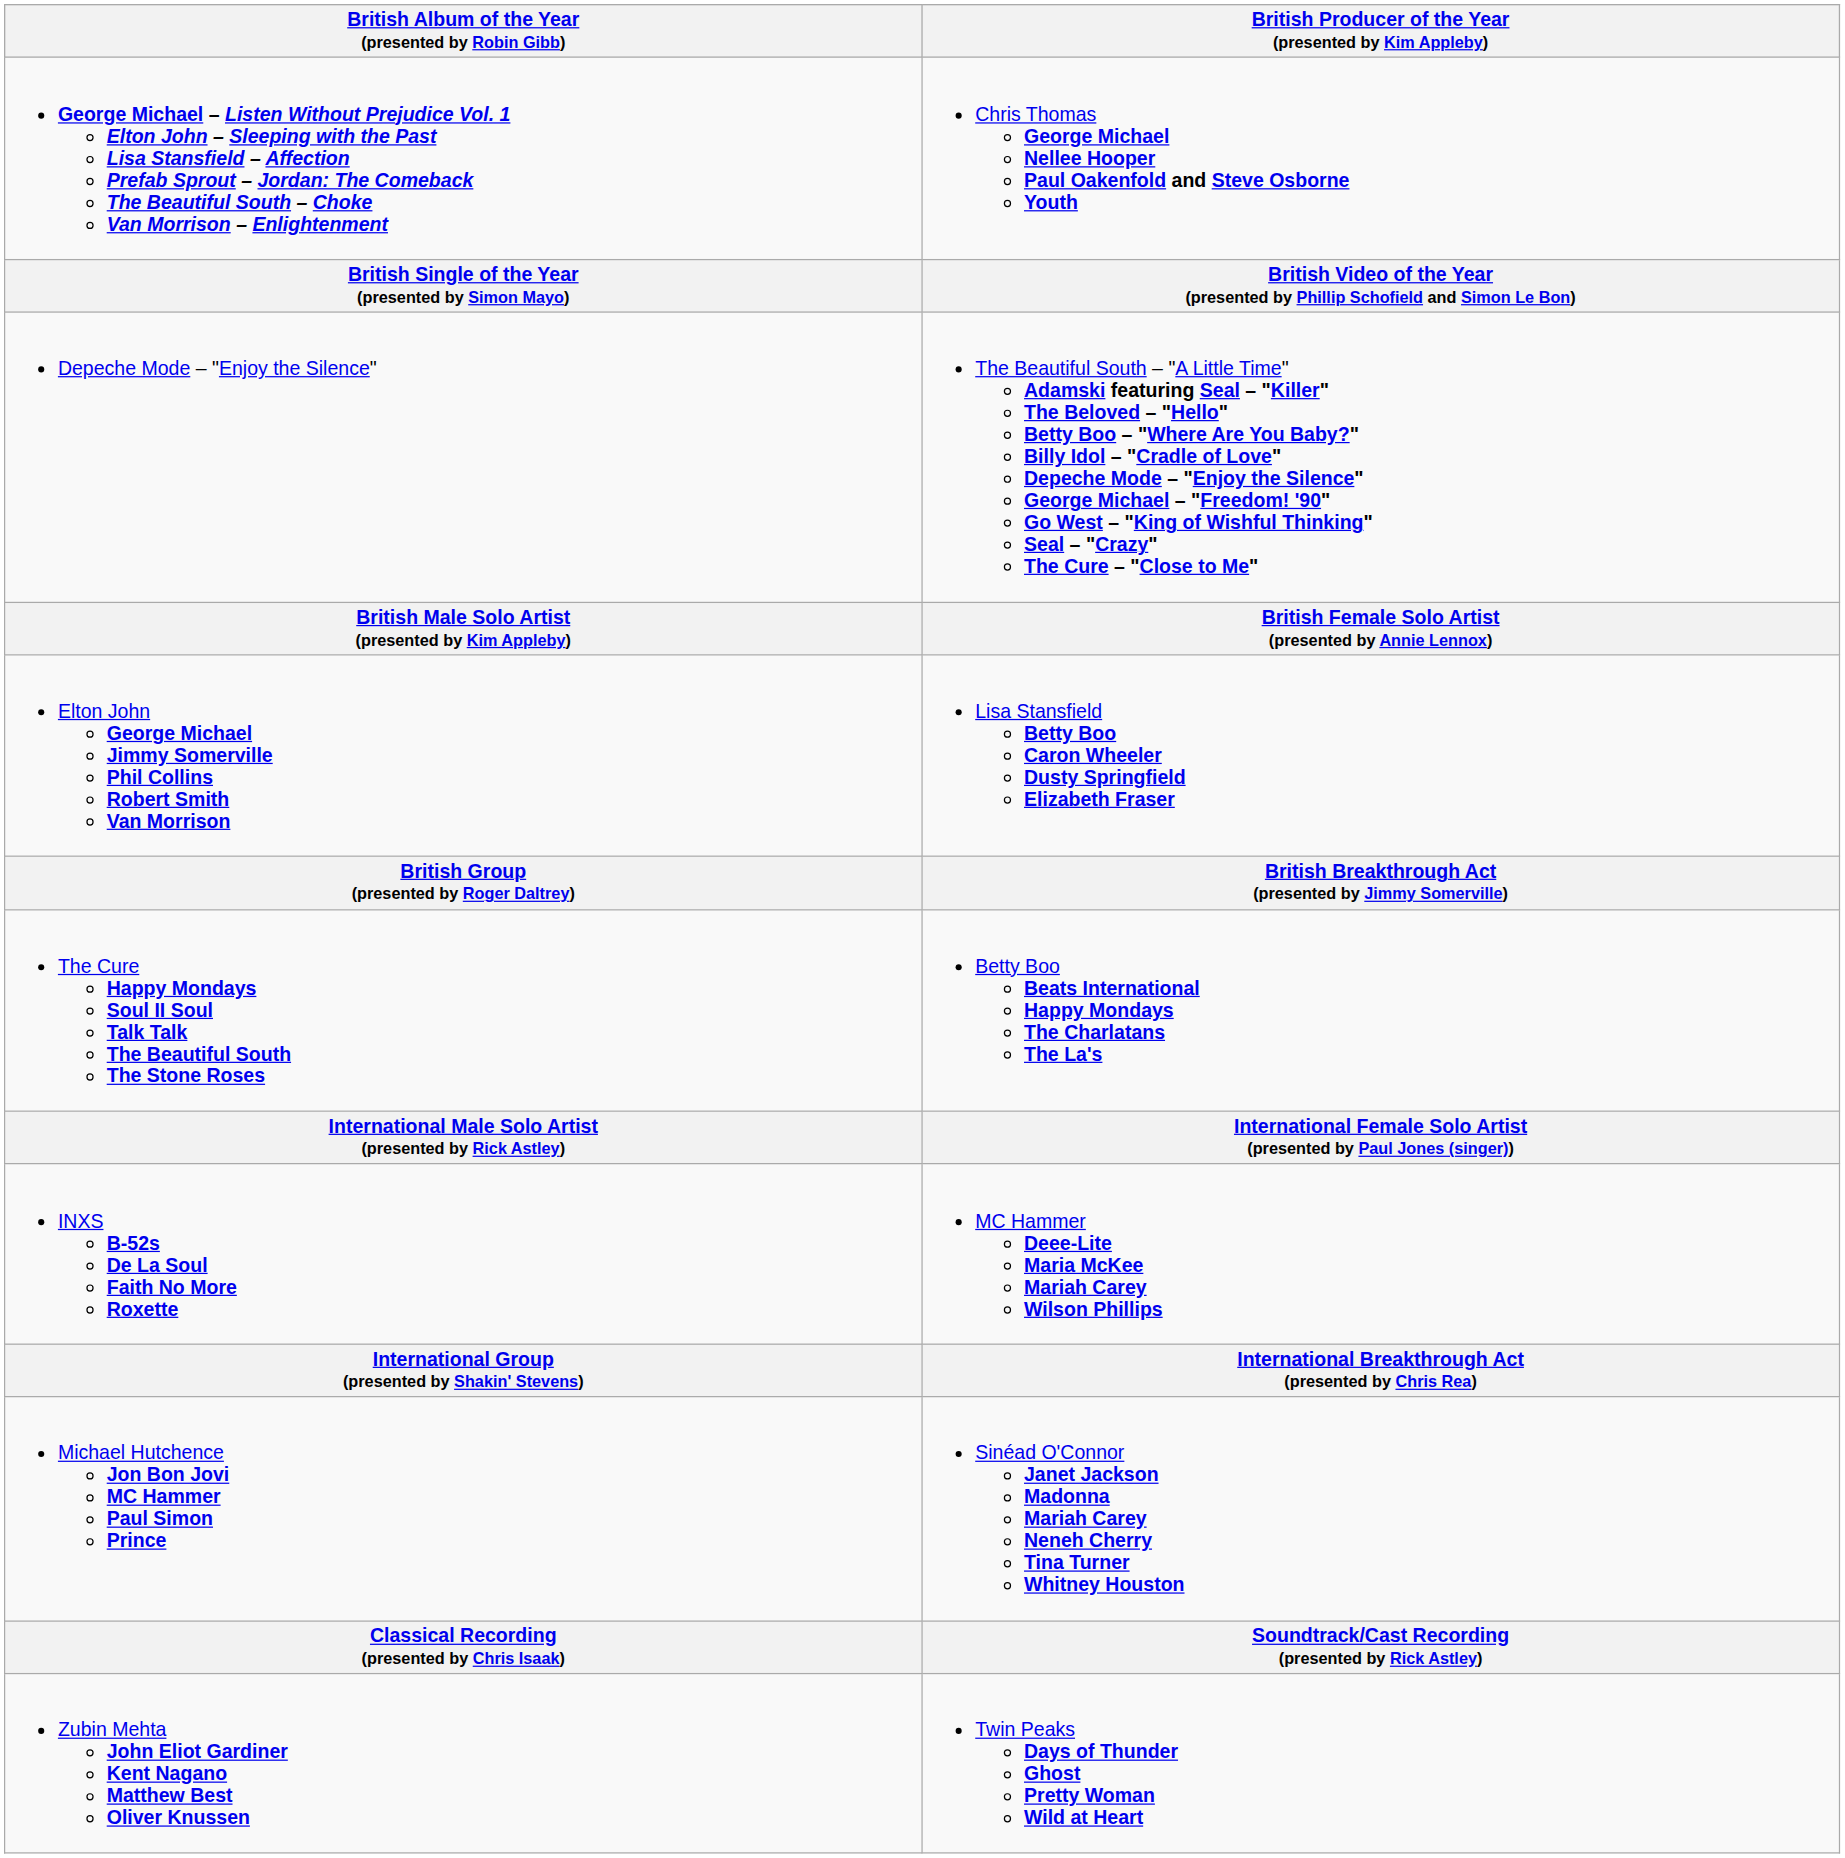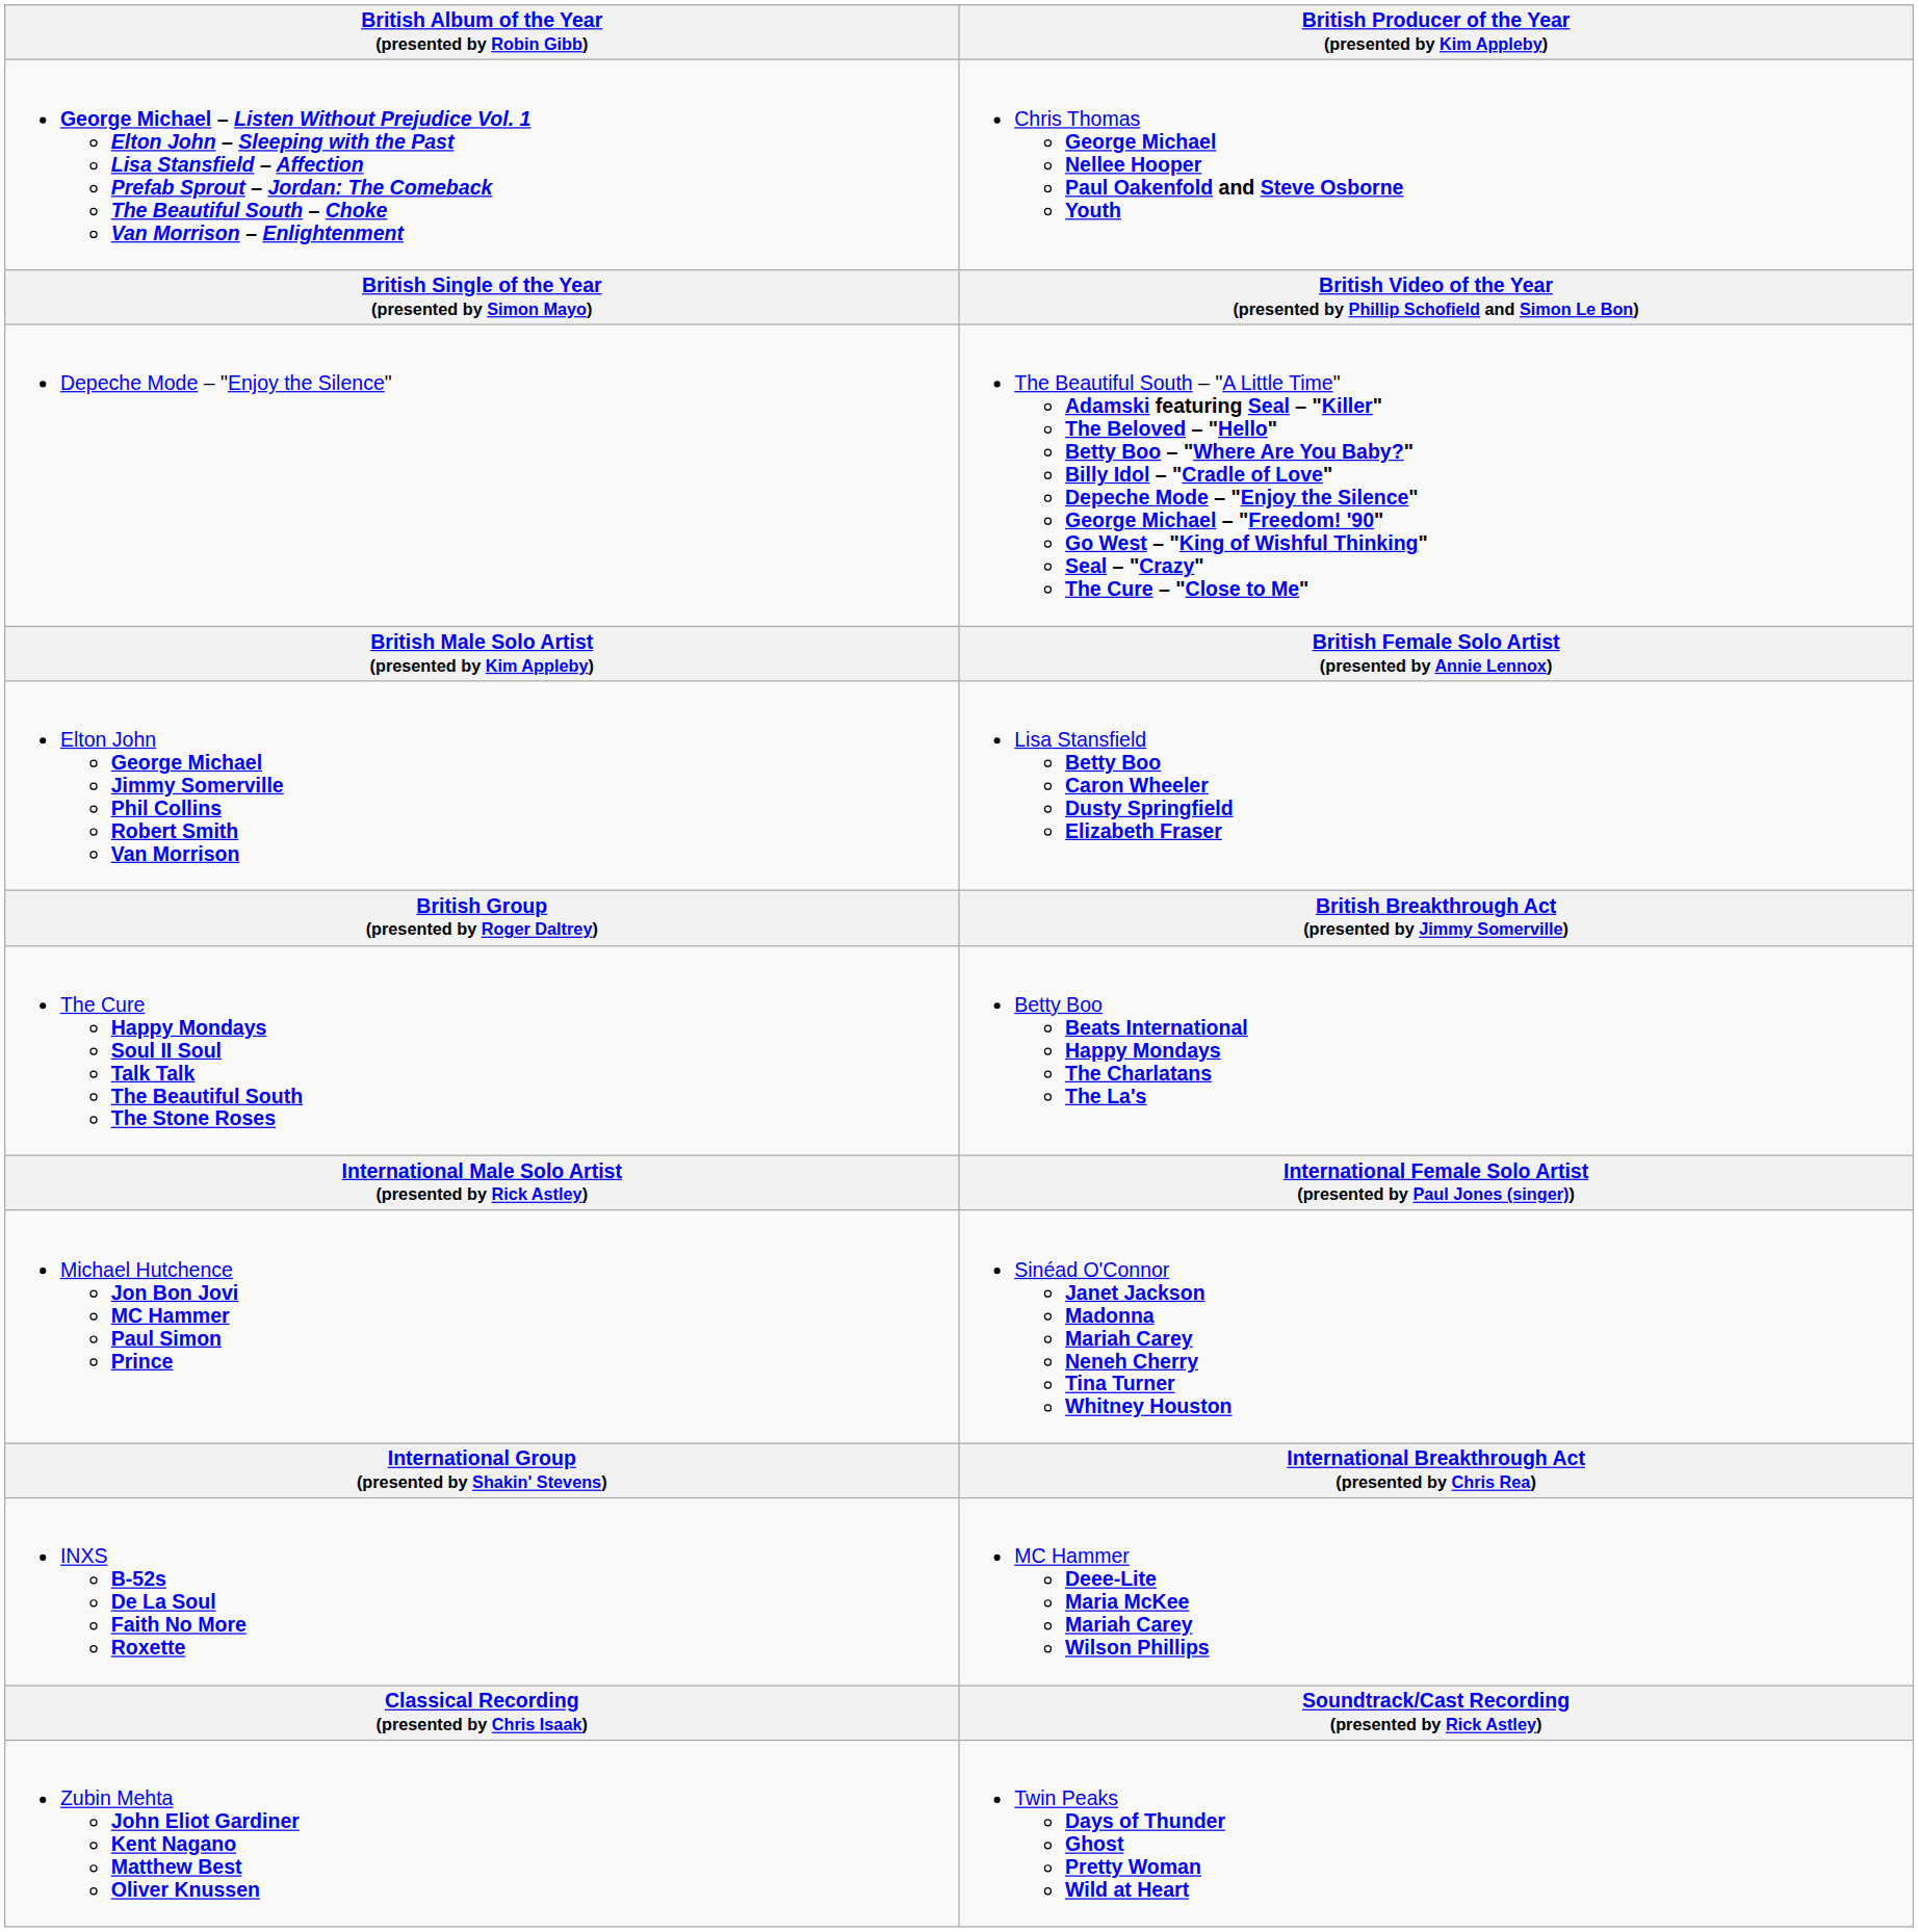 <table class="wikitable" style="width:95%">
 <tr bgcolor="#bebebe">
 <th width="50%"><a href='#'>British Album of the Year</a><br><small>(presented by <a href='#'>Robin Gibb</a>)</small></th>
 <th width="50%"><a href='#'>British Producer of the Year</a><br><small>(presented by <a href='#'>Kim Appleby</a>)</small></th>
 </tr>
 <tr>
 <td valign="top"><br><ul><li><strong><a href='#'>George Michael</a> – <em><a href='#'>Listen Without Prejudice Vol. 1</a><strong><em><ul><li><a href='#'>Elton John</a> – </em><a href='#'>Sleeping with the Past</a><em></li><li><a href='#'>Lisa Stansfield</a> – </em><a href='#'>Affection</a><em></li><li><a href='#'>Prefab Sprout</a> – </em><a href='#'>Jordan: The Comeback</a><em></li><li><a href='#'>The Beautiful South</a> – </em><a href='#'>Choke</a><em></li><li><a href='#'>Van Morrison</a> – </em><a href='#'>Enlightenment</a><em></li></ul></li></ul></td>
 <td valign="top"><br><ul><li></strong><a href='#'>Chris Thomas</a><strong><ul><li><a href='#'>George Michael</a></li><li><a href='#'>Nellee Hooper</a></li><li><a href='#'>Paul Oakenfold</a> and <a href='#'>Steve Osborne</a></li><li><a href='#'>Youth</a></li></ul></li></ul></td>
 </tr>
 <tr>
 <th width="50%"><a href='#'>British Single of the Year</a><br><small>(presented by <a href='#'>Simon Mayo</a>)</small></th>
 <th width="50%"><a href='#'>British Video of the Year</a><br><small>(presented by <a href='#'>Phillip Schofield</a> and <a href='#'>Simon Le Bon</a>)</small></th>
 </tr>
 <tr>
 <td valign="top"><br><ul><li></strong><a href='#'>Depeche Mode</a> – "<a href='#'>Enjoy the Silence</a>"<strong></li></ul></td>
 <td valign="top"><br><ul><li></strong><a href='#'>The Beautiful South</a> – "<a href='#'>A Little Time</a>"<strong><ul><li><a href='#'>Adamski</a> featuring <a href='#'>Seal</a> – "<a href='#'>Killer</a>"</li><li><a href='#'>The Beloved</a> – "<a href='#'>Hello</a>"</li><li><a href='#'>Betty Boo</a> – "<a href='#'>Where Are You Baby?</a>"</li><li><a href='#'>Billy Idol</a> – "<a href='#'>Cradle of Love</a>"</li><li><a href='#'>Depeche Mode</a> – "<a href='#'>Enjoy the Silence</a>"</li><li><a href='#'>George Michael</a> – "<a href='#'>Freedom! '90</a>"</li><li><a href='#'>Go West</a> – "<a href='#'>King of Wishful Thinking</a>"</li><li><a href='#'>Seal</a> – "<a href='#'>Crazy</a>"</li><li><a href='#'>The Cure</a> – "<a href='#'>Close to Me</a>"</li></ul></li></ul></td>
 </tr>
 <tr>
 <th width="50%"><a href='#'>British Male Solo Artist</a><br><small>(presented by <a href='#'>Kim Appleby</a>)</small></th>
 <th width="50%"><a href='#'>British Female Solo Artist</a><br><small>(presented by <a href='#'>Annie Lennox</a>)</small></th>
 </tr>
 <tr>
 <td valign="top"><br><ul><li></strong><a href='#'>Elton John</a><strong><ul><li><a href='#'>George Michael</a></li><li><a href='#'>Jimmy Somerville</a></li><li><a href='#'>Phil Collins</a></li><li><a href='#'>Robert Smith</a></li><li><a href='#'>Van Morrison</a></li></ul></li></ul></td>
 <td valign="top"><br><ul><li></strong><a href='#'>Lisa Stansfield</a><strong><ul><li><a href='#'>Betty Boo</a></li><li><a href='#'>Caron Wheeler</a></li><li><a href='#'>Dusty Springfield</a></li><li><a href='#'>Elizabeth Fraser</a></li></ul></li></ul></td>
 </tr>
 <tr>
 <th width="50%"><a href='#'>British Group</a><br><small>(presented by <a href='#'>Roger Daltrey</a>)</small></th>
 <th width="50%"><a href='#'>British Breakthrough Act</a><br><small>(presented by <a href='#'>Jimmy Somerville</a>)</small></th>
 </tr>
 <tr>
 <td valign="top"><br><ul><li></strong><a href='#'>The Cure</a><strong><ul><li><a href='#'>Happy Mondays</a></li><li><a href='#'>Soul II Soul</a></li><li><a href='#'>Talk Talk</a></li><li><a href='#'>The Beautiful South</a></li><li><a href='#'>The Stone Roses</a></li></ul></li></ul></td>
 <td valign="top"><br><ul><li></strong><a href='#'>Betty Boo</a><strong><ul><li><a href='#'>Beats International</a></li><li><a href='#'>Happy Mondays</a></li><li><a href='#'>The Charlatans</a></li><li><a href='#'>The La's</a></li></ul></li></ul></td>
 </tr>
 <tr>
 <th width="50%"><a href='#'>International Male Solo Artist</a><br><small>(presented by <a href='#'>Rick Astley</a>)</small></th>
 <th width="50%"><a href='#'>International Female Solo Artist</a><br><small>(presented by <a href='#'>Paul Jones (singer)</a>)</small></th>
 </tr>
 <tr>
-<td valign="top"><br><ul><li></strong><a href='#'>INXS</a><strong><ul><li><a href='#'>B-52s</a></li><li><a href='#'>De La Soul</a></li><li><a href='#'>Faith No More</a></li><li><a href='#'>Roxette</a></li></ul></li></ul></td>
-<td valign="top"><br><ul><li></strong><a href='#'>MC Hammer</a><strong><ul><li><a href='#'>Deee-Lite</a></li><li><a href='#'>Maria McKee</a></li><li><a href='#'>Mariah Carey</a></li><li><a href='#'>Wilson Phillips</a></li></ul></li></ul></td>
+<td valign="top"><br><ul><li></strong><a href='#'>Michael Hutchence</a><strong><ul><li><a href='#'>Jon Bon Jovi</a></li><li><a href='#'>MC Hammer</a></li><li><a href='#'>Paul Simon</a></li><li><a href='#'>Prince</a></li></ul></li></ul></td>
+<td valign="top"><br><ul><li></strong><a href='#'>Sinéad O'Connor</a><strong><ul><li><a href='#'>Janet Jackson</a></li><li><a href='#'>Madonna</a></li><li><a href='#'>Mariah Carey</a></li><li><a href='#'>Neneh Cherry</a></li><li><a href='#'>Tina Turner</a></li><li><a href='#'>Whitney Houston</a></li></ul></li></ul></td>
 </tr>
 <tr>
 <th width="50%"><a href='#'>International Group</a><br><small>(presented by <a href='#'>Shakin' Stevens</a>)</small></th>
 <th width="50%"><a href='#'>International Breakthrough Act</a><br><small>(presented by <a href='#'>Chris Rea</a>)</small></th>
 </tr>
 <tr>
-<td valign="top"><br><ul><li></strong><a href='#'>Michael Hutchence</a><strong><ul><li><a href='#'>Jon Bon Jovi</a></li><li><a href='#'>MC Hammer</a></li><li><a href='#'>Paul Simon</a></li><li><a href='#'>Prince</a></li></ul></li></ul></td>
-<td valign="top"><br><ul><li></strong><a href='#'>Sinéad O'Connor</a><strong><ul><li><a href='#'>Janet Jackson</a></li><li><a href='#'>Madonna</a></li><li><a href='#'>Mariah Carey</a></li><li><a href='#'>Neneh Cherry</a></li><li><a href='#'>Tina Turner</a></li><li><a href='#'>Whitney Houston</a></li></ul></li></ul></td>
+<td valign="top"><br><ul><li></strong><a href='#'>INXS</a><strong><ul><li><a href='#'>B-52s</a></li><li><a href='#'>De La Soul</a></li><li><a href='#'>Faith No More</a></li><li><a href='#'>Roxette</a></li></ul></li></ul></td>
+<td valign="top"><br><ul><li></strong><a href='#'>MC Hammer</a><strong><ul><li><a href='#'>Deee-Lite</a></li><li><a href='#'>Maria McKee</a></li><li><a href='#'>Mariah Carey</a></li><li><a href='#'>Wilson Phillips</a></li></ul></li></ul></td>
 </tr>
 <tr>
 <th width="50%"><a href='#'>Classical Recording</a><br><small>(presented by <a href='#'>Chris Isaak</a>)</small></th>
 <th width="50%"><a href='#'>Soundtrack/Cast Recording</a><br><small>(presented by <a href='#'>Rick Astley</a>)</small></th>
 </tr>
 <tr>
 <td valign="top"><br><ul><li></strong><a href='#'>Zubin Mehta</a><strong><ul><li><a href='#'>John Eliot Gardiner</a></li><li><a href='#'>Kent Nagano</a></li><li><a href='#'>Matthew Best</a></li><li><a href='#'>Oliver Knussen</a></li></ul></li></ul></td>
 <td valign="top"><br><ul><li></em></strong><a href='#'>Twin Peaks</a><strong><em><ul><li></em><a href='#'>Days of Thunder</a><em></li><li></em><a href='#'>Ghost</a><em></li><li></em><a href='#'>Pretty Woman</a><em></li><li></em><a href='#'>Wild at Heart</a><em></li></ul></li></ul></td>
 </tr>
 </table>
